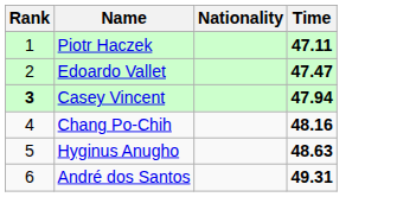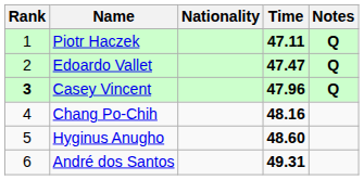 <table class="wikitable sortable" style="text-align:center">
 <tr>
 <th>Rank</th>
 <th>Name</th>
 <th>Nationality</th>
 <th>Time</th>
+<th>Notes</th>
 </tr>
 <tr bgcolor=ccffcc>
 <td>1</td>
 <td align=left><a href='#'>Piotr Haczek</a></td>
 <td align=left></td>
 <td><strong>47.11</strong></td>
+<td><strong>Q</strong></td>
 </tr>
 <tr bgcolor=ccffcc>
 <td>2</td>
 <td align=left><a href='#'>Edoardo Vallet</a></td>
 <td align=left></td>
 <td><strong>47.47</strong></td>
+<td><strong>Q</strong></td>
 </tr>
 <tr bgcolor=ccffcc>
 <td><strong>3</strong></td>
 <td align=left><a href='#'>Casey Vincent</a></td>
 <td align=left></td>
-<td><strong>47.94</strong></td>
+<td><strong>47.96</strong></td>
+<td><strong>Q</strong></td>
 </tr>
 <tr>
 <td>4</td>
 <td align=left><a href='#'>Chang Po-Chih</a></td>
 <td align=left></td>
 <td><strong>48.16</strong></td>
+<td></td>
 </tr>
 <tr>
 <td>5</td>
 <td align=left><a href='#'>Hyginus Anugho</a></td>
 <td align=left></td>
-<td><strong>48.63</strong></td>
+<td><strong>48.60</strong></td>
+<td></td>
 </tr>
 <tr>
 <td>6</td>
 <td align=left><a href='#'>André dos Santos</a></td>
 <td align=left></td>
 <td><strong>49.31</strong></td>
+<td></td>
 </tr>
 </table>
